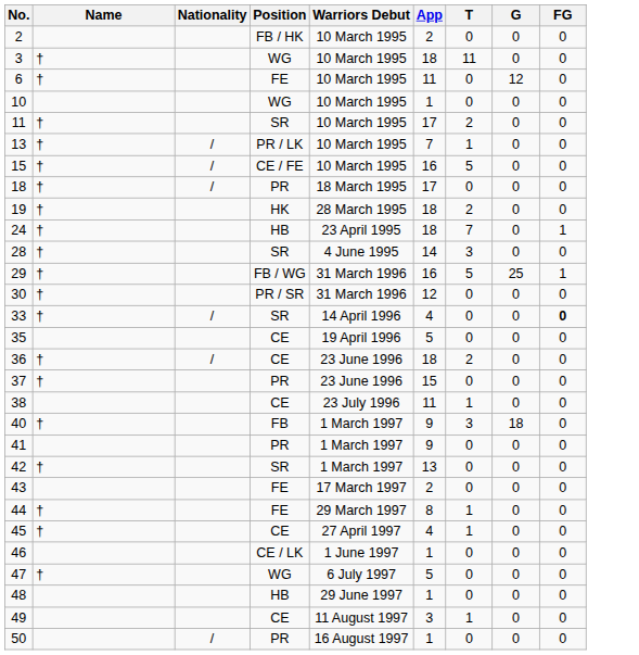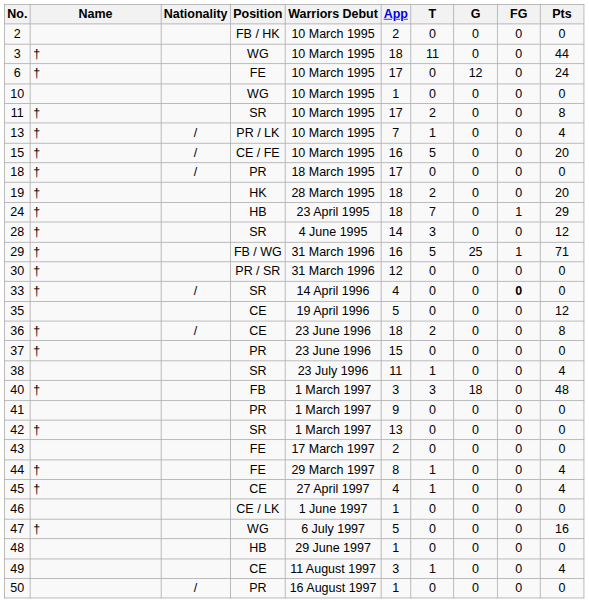 <table class="wikitable sortable" style="text-align: center;">
 <tr>
 <th>No.</th>
 <th style="width:10em">Name</th>
 <th>Nationality</th>
 <th>Position</th>
 <th>Warriors Debut</th>
 <th><a href='#'>App</a></th>
 <th style="width:3em">T</th>
 <th style="width:3em">G</th>
 <th style="width:3em">FG</th>
+<th style="width:3em">Pts</th>
 </tr>
 <tr>
 <td>2</td>
 <td align=left></td>
 <td></td>
 <td>FB / HK</td>
 <td>10 March 1995</td>
 <td>2</td>
+<td>0</td>
 <td>0</td>
 <td>0</td>
 <td>0</td>
 </tr>
 <tr>
 <td>3</td>
 <td align=left>†</td>
 <td></td>
 <td>WG</td>
 <td>10 March 1995</td>
 <td>18</td>
 <td>11</td>
 <td>0</td>
 <td>0</td>
+<td>44</td>
 </tr>
 <tr>
 <td>6</td>
 <td align=left>†</td>
 <td></td>
 <td>FE</td>
 <td>10 March 1995</td>
-<td>11</td>
+<td>17</td>
 <td>0</td>
 <td>12</td>
 <td>0</td>
+<td>24</td>
 </tr>
 <tr>
 <td>10</td>
 <td align=left></td>
 <td></td>
 <td>WG</td>
 <td>10 March 1995</td>
 <td>1</td>
+<td>0</td>
 <td>0</td>
 <td>0</td>
 <td>0</td>
 </tr>
 <tr>
 <td>11</td>
 <td align=left>†</td>
 <td></td>
 <td>SR</td>
 <td>10 March 1995</td>
 <td>17</td>
 <td>2</td>
 <td>0</td>
 <td>0</td>
+<td>8</td>
 </tr>
 <tr>
 <td>13</td>
 <td align=left>†</td>
 <td> / </td>
 <td>PR / LK</td>
 <td>10 March 1995</td>
 <td>7</td>
 <td>1</td>
 <td>0</td>
 <td>0</td>
+<td>4</td>
 </tr>
 <tr>
 <td>15</td>
 <td align=left>†</td>
 <td> / </td>
 <td>CE / FE</td>
 <td>10 March 1995</td>
 <td>16</td>
 <td>5</td>
 <td>0</td>
 <td>0</td>
+<td>20</td>
 </tr>
 <tr>
 <td>18</td>
 <td align=left>†</td>
 <td> / </td>
 <td>PR</td>
 <td>18 March 1995</td>
 <td>17</td>
+<td>0</td>
 <td>0</td>
 <td>0</td>
 <td>0</td>
 </tr>
 <tr>
 <td>19</td>
 <td align=left>†</td>
 <td></td>
 <td>HK</td>
 <td>28 March 1995</td>
 <td>18</td>
 <td>2</td>
 <td>0</td>
 <td>0</td>
+<td>20</td>
 </tr>
 <tr>
 <td>24</td>
 <td align=left>†</td>
 <td></td>
 <td>HB</td>
 <td>23 April 1995</td>
 <td>18</td>
 <td>7</td>
 <td>0</td>
 <td>1</td>
+<td>29</td>
 </tr>
 <tr>
 <td>28</td>
 <td align=left>†</td>
 <td></td>
 <td>SR</td>
 <td>4 June 1995</td>
 <td>14</td>
 <td>3</td>
 <td>0</td>
 <td>0</td>
+<td>12</td>
 </tr>
 <tr>
 <td>29</td>
 <td align=left>†</td>
 <td></td>
 <td>FB / WG</td>
 <td>31 March 1996</td>
 <td>16</td>
 <td>5</td>
 <td>25</td>
 <td>1</td>
+<td>71</td>
 </tr>
 <tr>
 <td>30</td>
 <td align=left>†</td>
 <td></td>
 <td>PR / SR</td>
 <td>31 March 1996</td>
 <td>12</td>
+<td>0</td>
 <td>0</td>
 <td>0</td>
 <td>0</td>
 </tr>
 <tr>
 <td>33</td>
 <td align=left>†</td>
 <td> / </td>
 <td>SR</td>
 <td>14 April 1996</td>
 <td>4</td>
 <td>0</td>
 <td>0</td>
 <td><strong>0</strong></td>
+<td>0</td>
 </tr>
 <tr>
 <td>35</td>
 <td align=left></td>
 <td></td>
 <td>CE</td>
 <td>19 April 1996</td>
 <td>5</td>
 <td>0</td>
 <td>0</td>
 <td>0</td>
+<td>12</td>
 </tr>
 <tr>
 <td>36</td>
 <td align=left>†</td>
 <td> / </td>
 <td>CE</td>
 <td>23 June 1996</td>
 <td>18</td>
 <td>2</td>
 <td>0</td>
 <td>0</td>
+<td>8</td>
 </tr>
 <tr>
 <td>37</td>
 <td align=left>†</td>
 <td></td>
 <td>PR</td>
 <td>23 June 1996</td>
 <td>15</td>
 <td>0</td>
 <td>0</td>
 <td>0</td>
+<td>0</td>
 </tr>
 <tr>
 <td>38</td>
 <td align=left></td>
 <td></td>
-<td>CE</td>
+<td>SR</td>
 <td>23 July 1996</td>
 <td>11</td>
 <td>1</td>
 <td>0</td>
 <td>0</td>
+<td>4</td>
 </tr>
 <tr>
 <td>40</td>
 <td align=left>†</td>
 <td></td>
 <td>FB</td>
 <td>1 March 1997</td>
-<td>9</td>
+<td>3</td>
 <td>3</td>
 <td>18</td>
 <td>0</td>
+<td>48</td>
 </tr>
 <tr>
 <td>41</td>
 <td align=left></td>
 <td></td>
 <td>PR</td>
 <td>1 March 1997</td>
 <td>9</td>
+<td>0</td>
 <td>0</td>
 <td>0</td>
 <td>0</td>
 </tr>
 <tr>
 <td>42</td>
 <td align=left>†</td>
 <td></td>
 <td>SR</td>
 <td>1 March 1997</td>
 <td>13</td>
 <td>0</td>
 <td>0</td>
 <td>0</td>
+<td>0</td>
 </tr>
 <tr>
 <td>43</td>
 <td align=left></td>
 <td></td>
 <td>FE</td>
 <td>17 March 1997</td>
 <td>2</td>
+<td>0</td>
 <td>0</td>
 <td>0</td>
 <td>0</td>
 </tr>
 <tr>
 <td>44</td>
 <td align=left>†</td>
 <td></td>
 <td>FE</td>
 <td>29 March 1997</td>
 <td>8</td>
 <td>1</td>
 <td>0</td>
 <td>0</td>
+<td>4</td>
 </tr>
 <tr>
 <td>45</td>
 <td align=left>†</td>
 <td></td>
 <td>CE</td>
 <td>27 April 1997</td>
 <td>4</td>
 <td>1</td>
 <td>0</td>
 <td>0</td>
+<td>4</td>
 </tr>
 <tr>
 <td>46</td>
 <td align=left></td>
 <td></td>
 <td>CE / LK</td>
 <td>1 June 1997</td>
 <td>1</td>
+<td>0</td>
 <td>0</td>
 <td>0</td>
 <td>0</td>
 </tr>
 <tr>
 <td>47</td>
 <td align=left>†</td>
 <td></td>
 <td>WG</td>
 <td>6 July 1997</td>
 <td>5</td>
 <td>0</td>
 <td>0</td>
 <td>0</td>
+<td>16</td>
 </tr>
 <tr>
 <td>48</td>
 <td align=left></td>
 <td></td>
 <td>HB</td>
 <td>29 June 1997</td>
 <td>1</td>
+<td>0</td>
 <td>0</td>
 <td>0</td>
 <td>0</td>
 </tr>
 <tr>
 <td>49</td>
 <td align=left></td>
 <td></td>
 <td>CE</td>
 <td>11 August 1997</td>
 <td>3</td>
 <td>1</td>
 <td>0</td>
 <td>0</td>
+<td>4</td>
 </tr>
 <tr>
 <td>50</td>
 <td align=left></td>
 <td> / </td>
 <td>PR</td>
 <td>16 August 1997</td>
 <td>1</td>
 <td>0</td>
 <td>0</td>
 <td>0</td>
+<td>0</td>
 </tr>
 </table>
